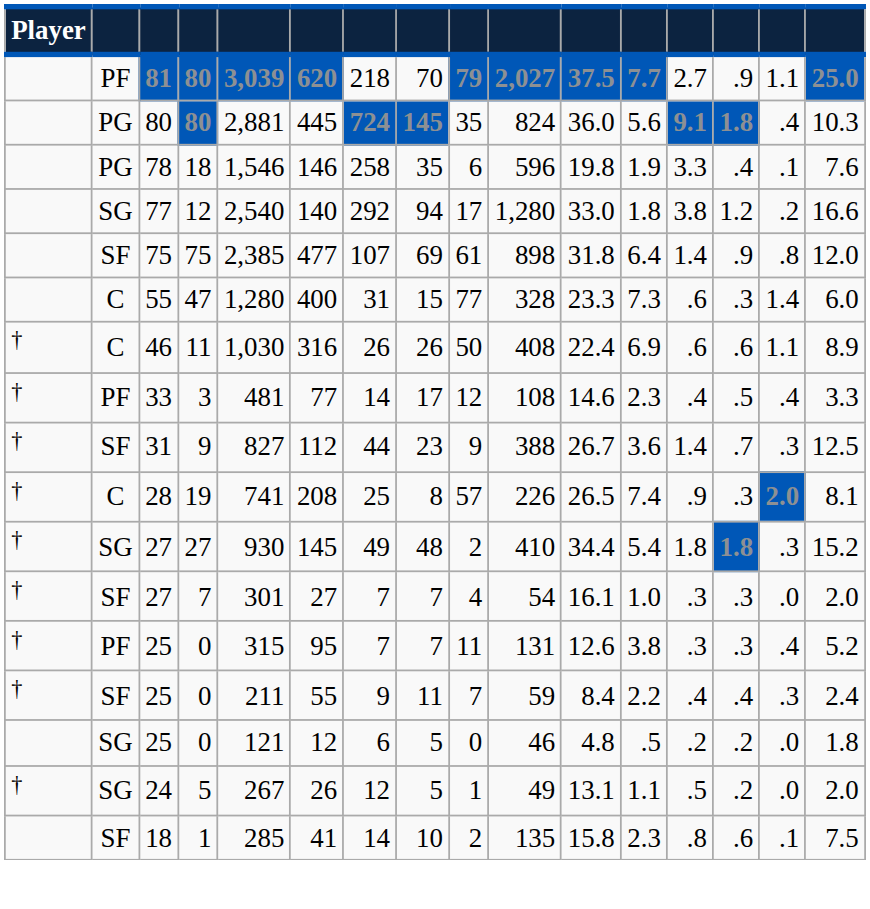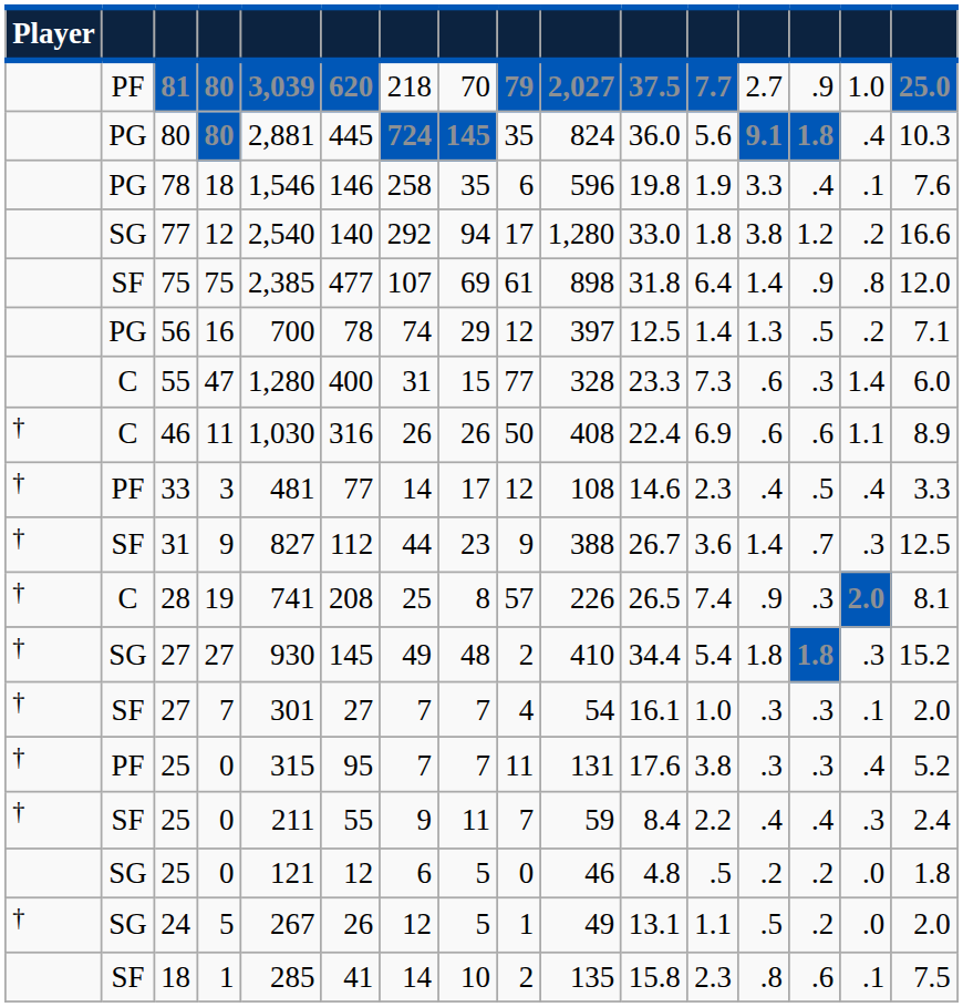 <table class="wikitable sortable" style="font-size: 95%; text-align:right;">
 <tr>
 <th style="background:#0C2340; color:#FFFFFF; border-top:#0057B7 3px solid; border-bottom:#0057B7 3px solid;">Player</th>
 <th style="background:#0C2340; color:#FFFFFF; border-top:#0057B7 3px solid; border-bottom:#0057B7 3px solid;"></th>
 <th style="background:#0C2340; color:#FFFFFF; border-top:#0057B7 3px solid; border-bottom:#0057B7 3px solid;"></th>
 <th style="background:#0C2340; color:#FFFFFF; border-top:#0057B7 3px solid; border-bottom:#0057B7 3px solid;"></th>
 <th style="background:#0C2340; color:#FFFFFF; border-top:#0057B7 3px solid; border-bottom:#0057B7 3px solid;"></th>
 <th style="background:#0C2340; color:#FFFFFF; border-top:#0057B7 3px solid; border-bottom:#0057B7 3px solid;"></th>
 <th style="background:#0C2340; color:#FFFFFF; border-top:#0057B7 3px solid; border-bottom:#0057B7 3px solid;"></th>
 <th style="background:#0C2340; color:#FFFFFF; border-top:#0057B7 3px solid; border-bottom:#0057B7 3px solid;"></th>
 <th style="background:#0C2340; color:#FFFFFF; border-top:#0057B7 3px solid; border-bottom:#0057B7 3px solid;"></th>
 <th style="background:#0C2340; color:#FFFFFF; border-top:#0057B7 3px solid; border-bottom:#0057B7 3px solid;"></th>
 <th style="background:#0C2340; color:#FFFFFF; border-top:#0057B7 3px solid; border-bottom:#0057B7 3px solid;"></th>
 <th style="background:#0C2340; color:#FFFFFF; border-top:#0057B7 3px solid; border-bottom:#0057B7 3px solid;"></th>
 <th style="background:#0C2340; color:#FFFFFF; border-top:#0057B7 3px solid; border-bottom:#0057B7 3px solid;"></th>
 <th style="background:#0C2340; color:#FFFFFF; border-top:#0057B7 3px solid; border-bottom:#0057B7 3px solid;"></th>
 <th style="background:#0C2340; color:#FFFFFF; border-top:#0057B7 3px solid; border-bottom:#0057B7 3px solid;"></th>
 <th style="background:#0C2340; color:#FFFFFF; border-top:#0057B7 3px solid; border-bottom:#0057B7 3px solid;"></th>
 </tr>
 <tr>
 <td style="text-align:left;"></td>
 <td style="text-align:center;">PF</td>
 <td style="background:#0057B7; color:#8D9093;"><strong>81</strong></td>
 <td style="background:#0057B7; color:#8D9093;"><strong>80</strong></td>
 <td style="background:#0057B7; color:#8D9093;"><strong>3,039</strong></td>
 <td style="background:#0057B7; color:#8D9093;"><strong>620</strong></td>
 <td>218</td>
 <td>70</td>
 <td style="background:#0057B7; color:#8D9093;"><strong>79</strong></td>
 <td style="background:#0057B7; color:#8D9093;"><strong>2,027</strong></td>
 <td style="background:#0057B7; color:#8D9093;"><strong>37.5</strong></td>
 <td style="background:#0057B7; color:#8D9093;"><strong>7.7</strong></td>
 <td>2.7</td>
 <td>.9</td>
-<td>1.1</td>
+<td>1.0</td>
 <td style="background:#0057B7; color:#8D9093;"><strong>25.0</strong></td>
 </tr>
 <tr>
 <td style="text-align:left;"></td>
 <td style="text-align:center;">PG</td>
 <td>80</td>
 <td style="background:#0057B7; color:#8D9093;"><strong>80</strong></td>
 <td>2,881</td>
 <td>445</td>
 <td style="background:#0057B7; color:#8D9093;"><strong>724</strong></td>
 <td style="background:#0057B7; color:#8D9093;"><strong>145</strong></td>
 <td>35</td>
 <td>824</td>
 <td>36.0</td>
 <td>5.6</td>
 <td style="background:#0057B7; color:#8D9093;"><strong>9.1</strong></td>
 <td style="background:#0057B7; color:#8D9093;"><strong>1.8</strong></td>
 <td>.4</td>
 <td>10.3</td>
 </tr>
 <tr>
 <td style="text-align:left;"></td>
 <td style="text-align:center;">PG</td>
 <td>78</td>
 <td>18</td>
 <td>1,546</td>
 <td>146</td>
 <td>258</td>
 <td>35</td>
 <td>6</td>
 <td>596</td>
 <td>19.8</td>
 <td>1.9</td>
 <td>3.3</td>
 <td>.4</td>
 <td>.1</td>
 <td>7.6</td>
 </tr>
 <tr>
 <td style="text-align:left;"></td>
 <td style="text-align:center;">SG</td>
 <td>77</td>
 <td>12</td>
 <td>2,540</td>
 <td>140</td>
 <td>292</td>
 <td>94</td>
 <td>17</td>
 <td>1,280</td>
 <td>33.0</td>
 <td>1.8</td>
 <td>3.8</td>
 <td>1.2</td>
 <td>.2</td>
 <td>16.6</td>
 </tr>
 <tr>
 <td style="text-align:left;"></td>
 <td style="text-align:center;">SF</td>
 <td>75</td>
 <td>75</td>
 <td>2,385</td>
 <td>477</td>
 <td>107</td>
 <td>69</td>
 <td>61</td>
 <td>898</td>
 <td>31.8</td>
 <td>6.4</td>
 <td>1.4</td>
 <td>.9</td>
 <td>.8</td>
 <td>12.0</td>
+</tr>
+<tr>
+<td style="text-align:left;"></td>
+<td style="text-align:center;">PG</td>
+<td>56</td>
+<td>16</td>
+<td>700</td>
+<td>78</td>
+<td>74</td>
+<td>29</td>
+<td>12</td>
+<td>397</td>
+<td>12.5</td>
+<td>1.4</td>
+<td>1.3</td>
+<td>.5</td>
+<td>.2</td>
+<td>7.1</td>
 </tr>
 <tr>
 <td style="text-align:left;"></td>
 <td style="text-align:center;">C</td>
 <td>55</td>
 <td>47</td>
 <td>1,280</td>
 <td>400</td>
 <td>31</td>
 <td>15</td>
 <td>77</td>
 <td>328</td>
 <td>23.3</td>
 <td>7.3</td>
 <td>.6</td>
 <td>.3</td>
 <td>1.4</td>
 <td>6.0</td>
 </tr>
 <tr>
 <td style="text-align:left;"><sup>†</sup></td>
 <td style="text-align:center;">C</td>
 <td>46</td>
 <td>11</td>
 <td>1,030</td>
 <td>316</td>
 <td>26</td>
 <td>26</td>
 <td>50</td>
 <td>408</td>
 <td>22.4</td>
 <td>6.9</td>
 <td>.6</td>
 <td>.6</td>
 <td>1.1</td>
 <td>8.9</td>
 </tr>
 <tr>
 <td style="text-align:left;"><sup>†</sup></td>
 <td style="text-align:center;">PF</td>
 <td>33</td>
 <td>3</td>
 <td>481</td>
 <td>77</td>
 <td>14</td>
 <td>17</td>
 <td>12</td>
 <td>108</td>
 <td>14.6</td>
 <td>2.3</td>
 <td>.4</td>
 <td>.5</td>
 <td>.4</td>
 <td>3.3</td>
 </tr>
 <tr>
 <td style="text-align:left;"><sup>†</sup></td>
 <td style="text-align:center;">SF</td>
 <td>31</td>
 <td>9</td>
 <td>827</td>
 <td>112</td>
 <td>44</td>
 <td>23</td>
 <td>9</td>
 <td>388</td>
 <td>26.7</td>
 <td>3.6</td>
 <td>1.4</td>
 <td>.7</td>
 <td>.3</td>
 <td>12.5</td>
 </tr>
 <tr>
 <td style="text-align:left;"><sup>†</sup></td>
 <td style="text-align:center;">C</td>
 <td>28</td>
 <td>19</td>
 <td>741</td>
 <td>208</td>
 <td>25</td>
 <td>8</td>
 <td>57</td>
 <td>226</td>
 <td>26.5</td>
 <td>7.4</td>
 <td>.9</td>
 <td>.3</td>
 <td style="background:#0057B7; color:#8D9093;"><strong>2.0</strong></td>
 <td>8.1</td>
 </tr>
 <tr>
 <td style="text-align:left;"><sup>†</sup></td>
 <td style="text-align:center;">SG</td>
 <td>27</td>
 <td>27</td>
 <td>930</td>
 <td>145</td>
 <td>49</td>
 <td>48</td>
 <td>2</td>
 <td>410</td>
 <td>34.4</td>
 <td>5.4</td>
 <td>1.8</td>
 <td style="background:#0057B7; color:#8D9093;"><strong>1.8</strong></td>
 <td>.3</td>
 <td>15.2</td>
 </tr>
 <tr>
 <td style="text-align:left;"><sup>†</sup></td>
 <td style="text-align:center;">SF</td>
 <td>27</td>
 <td>7</td>
 <td>301</td>
 <td>27</td>
 <td>7</td>
 <td>7</td>
 <td>4</td>
 <td>54</td>
 <td>16.1</td>
 <td>1.0</td>
 <td>.3</td>
 <td>.3</td>
-<td>.0</td>
+<td>.1</td>
 <td>2.0</td>
 </tr>
 <tr>
 <td style="text-align:left;"><sup>†</sup></td>
 <td style="text-align:center;">PF</td>
 <td>25</td>
 <td>0</td>
 <td>315</td>
 <td>95</td>
 <td>7</td>
 <td>7</td>
 <td>11</td>
 <td>131</td>
-<td>12.6</td>
+<td>17.6</td>
 <td>3.8</td>
 <td>.3</td>
 <td>.3</td>
 <td>.4</td>
 <td>5.2</td>
 </tr>
 <tr>
 <td style="text-align:left;"><sup>†</sup></td>
 <td style="text-align:center;">SF</td>
 <td>25</td>
 <td>0</td>
 <td>211</td>
 <td>55</td>
 <td>9</td>
 <td>11</td>
 <td>7</td>
 <td>59</td>
 <td>8.4</td>
 <td>2.2</td>
 <td>.4</td>
 <td>.4</td>
 <td>.3</td>
 <td>2.4</td>
 </tr>
 <tr>
 <td style="text-align:left;"></td>
 <td style="text-align:center;">SG</td>
 <td>25</td>
 <td>0</td>
 <td>121</td>
 <td>12</td>
 <td>6</td>
 <td>5</td>
 <td>0</td>
 <td>46</td>
 <td>4.8</td>
 <td>.5</td>
 <td>.2</td>
 <td>.2</td>
 <td>.0</td>
 <td>1.8</td>
 </tr>
 <tr>
 <td style="text-align:left;"><sup>†</sup></td>
 <td style="text-align:center;">SG</td>
 <td>24</td>
 <td>5</td>
 <td>267</td>
 <td>26</td>
 <td>12</td>
 <td>5</td>
 <td>1</td>
 <td>49</td>
 <td>13.1</td>
 <td>1.1</td>
 <td>.5</td>
 <td>.2</td>
 <td>.0</td>
 <td>2.0</td>
 </tr>
 <tr>
 <td style="text-align:left;"></td>
 <td style="text-align:center;">SF</td>
 <td>18</td>
 <td>1</td>
 <td>285</td>
 <td>41</td>
 <td>14</td>
 <td>10</td>
 <td>2</td>
 <td>135</td>
 <td>15.8</td>
 <td>2.3</td>
 <td>.8</td>
 <td>.6</td>
 <td>.1</td>
 <td>7.5</td>
 </tr>
 </table>
